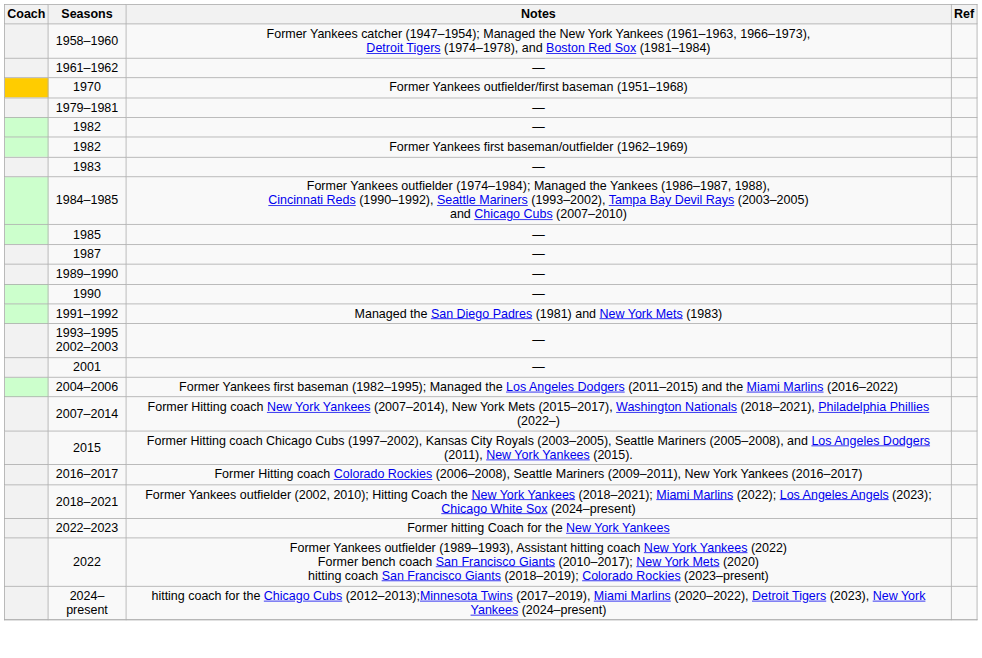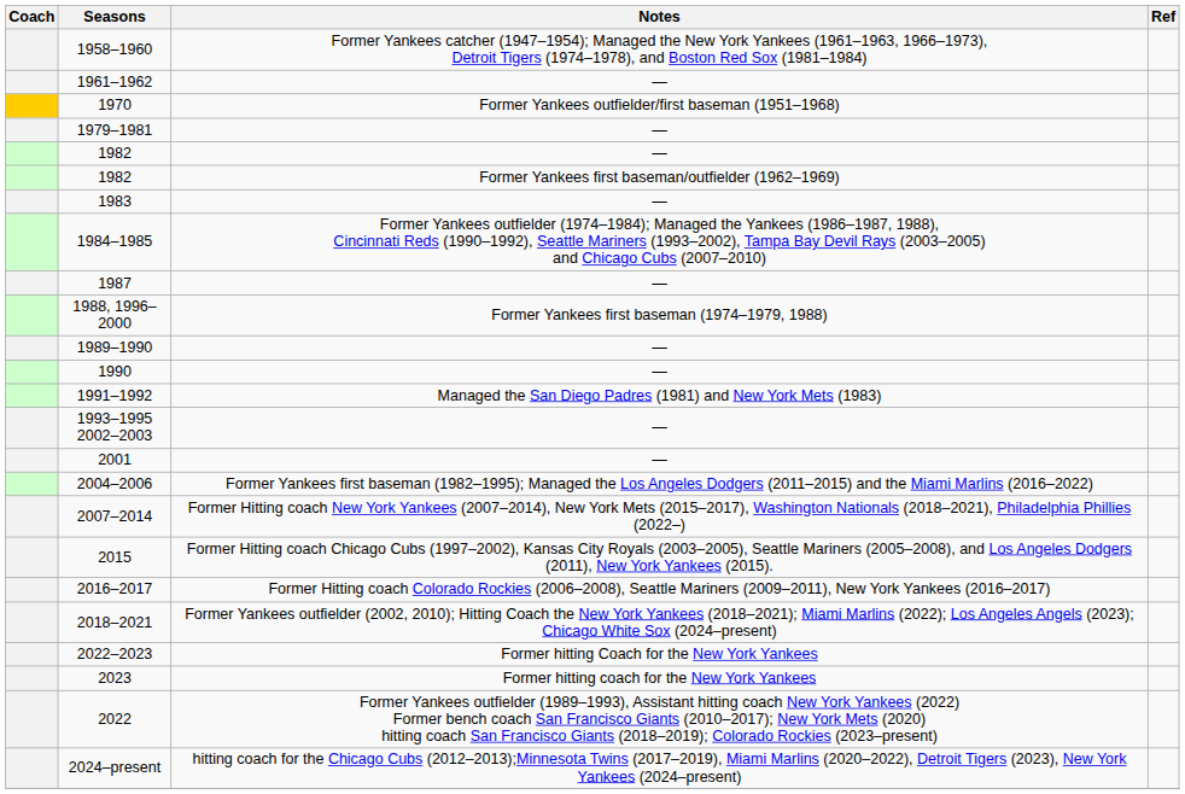 <table class="wikitable sortable plainrowheaders" style="text-align:center;">
 <tr>
 <th scope="col">Coach</th>
 <th scope="col">Seasons</th>
 <th scope="col" class="unsortable">Notes</th>
 <th scope="col" class="unsortable">Ref</th>
 </tr>
 <tr>
 <th scope="row"></th>
 <td>1958–1960</td>
 <td>Former Yankees catcher (1947–1954); Managed the New York Yankees (1961–1963, 1966–1973),<br><a href='#'>Detroit Tigers</a> (1974–1978), and <a href='#'>Boston Red Sox</a> (1981–1984)</td>
 <td></td>
 </tr>
 <tr>
 <th scope="row"></th>
 <td>1961–1962</td>
 <td>—</td>
 <td></td>
 </tr>
 <tr>
 <th scope="row" style="background-color:#ffcc00"></th>
 <td>1970</td>
 <td>Former Yankees outfielder/first baseman (1951–1968)</td>
 <td></td>
 </tr>
 <tr>
 <th scope="row"></th>
 <td>1979–1981</td>
 <td>—</td>
 <td></td>
 </tr>
 <tr>
 <th scope="row" style="background-color:#ccffcc"></th>
 <td>1982</td>
 <td>—</td>
 <td></td>
 </tr>
 <tr>
 <th scope="row" style="background-color:#ccffcc"></th>
 <td>1982</td>
 <td>Former Yankees first baseman/outfielder (1962–1969)</td>
 <td></td>
 </tr>
 <tr>
 <th scope="row"></th>
 <td>1983</td>
 <td>—</td>
 <td></td>
 </tr>
 <tr>
 <th scope="row" style="background-color:#ccffcc"></th>
 <td>1984–1985</td>
 <td>Former Yankees outfielder (1974–1984); Managed the Yankees (1986–1987, 1988),<br><a href='#'>Cincinnati Reds</a> (1990–1992), <a href='#'>Seattle Mariners</a> (1993–2002), <a href='#'>Tampa Bay Devil Rays</a> (2003–2005)<br>and <a href='#'>Chicago Cubs</a> (2007–2010)</td>
 <td></td>
 </tr>
 <tr>
-<th scope="row" style="background-color:#ccffcc"></th>
-<td>1985</td>
+<th scope="row"></th>
+<td>1987</td>
 <td>—</td>
 <td></td>
 </tr>
 <tr>
-<th scope="row"></th>
-<td>1987</td>
-<td>—</td>
+<th scope="row" style="background-color:#ccffcc"></th>
+<td>1988, 1996–2000</td>
+<td>Former Yankees first baseman (1974–1979, 1988)</td>
 <td></td>
 </tr>
 <tr>
 <th scope="row"></th>
 <td>1989–1990</td>
 <td>—</td>
 <td></td>
 </tr>
 <tr>
 <th scope="row" style="background-color:#ccffcc"></th>
 <td>1990</td>
 <td>—</td>
 <td></td>
 </tr>
 <tr>
 <th scope="row" style="background-color:#ccffcc"></th>
 <td>1991–1992</td>
 <td>Managed the <a href='#'>San Diego Padres</a> (1981) and <a href='#'>New York Mets</a> (1983)</td>
 <td></td>
 </tr>
 <tr>
 <th scope="row"></th>
 <td>1993–1995<br>2002–2003</td>
 <td>—</td>
 <td></td>
 </tr>
 <tr>
 <th scope="row"></th>
 <td>2001</td>
 <td>—</td>
 <td></td>
 </tr>
 <tr>
 <th scope="row" style="background-color:#ccffcc"></th>
 <td>2004–2006</td>
 <td>Former Yankees first baseman (1982–1995); Managed the <a href='#'>Los Angeles Dodgers</a> (2011–2015) and the <a href='#'>Miami Marlins</a> (2016–2022)</td>
 <td></td>
 </tr>
 <tr>
 <th scope="row"></th>
 <td>2007–2014</td>
 <td>Former Hitting coach <a href='#'>New York Yankees</a> (2007–2014), New York Mets (2015–2017), <a href='#'>Washington Nationals</a> (2018–2021), <a href='#'>Philadelphia Phillies</a> (2022–)</td>
 <td></td>
 </tr>
 <tr>
 <th scope="row"></th>
 <td>2015</td>
 <td>Former Hitting coach Chicago Cubs (1997–2002), Kansas City Royals (2003–2005), Seattle Mariners (2005–2008), and <a href='#'>Los Angeles Dodgers</a> (2011), <a href='#'>New York Yankees</a> (2015).</td>
 <td></td>
 </tr>
 <tr>
 <th scope="row"></th>
 <td>2016–2017</td>
 <td>Former Hitting coach <a href='#'>Colorado Rockies</a> (2006–2008), Seattle Mariners (2009–2011), New York Yankees (2016–2017)</td>
 <td></td>
 </tr>
 <tr>
 <th scope="row"></th>
 <td>2018–2021</td>
 <td>Former Yankees outfielder (2002, 2010); Hitting Coach the <a href='#'>New York Yankees</a> (2018–2021); <a href='#'>Miami Marlins</a> (2022); <a href='#'>Los Angeles Angels</a> (2023); <a href='#'>Chicago White Sox</a> (2024–present)</td>
 <td></td>
 </tr>
 <tr>
 <th scope="row"></th>
 <td>2022–2023</td>
 <td>Former hitting Coach for the <a href='#'>New York Yankees</a></td>
 <td></td>
 </tr>
 <tr>
 <th scope="row"></th>
+<td>2023</td>
+<td>Former hitting coach for the <a href='#'>New York Yankees</a></td>
+<td></td>
+</tr>
+<tr>
+<th scope="row"></th>
 <td>2022</td>
 <td>Former Yankees outfielder (1989–1993), Assistant hitting coach <a href='#'>New York Yankees</a> (2022)<br>Former bench coach <a href='#'>San Francisco Giants</a> (2010–2017); <a href='#'>New York Mets</a> (2020)<br>hitting coach <a href='#'>San Francisco Giants</a> (2018–2019); <a href='#'>Colorado Rockies</a> (2023–present)</td>
 <td></td>
 </tr>
 <tr>
 <th scope="row"></th>
 <td>2024–present</td>
 <td>hitting coach for the <a href='#'>Chicago Cubs</a> (2012–2013);<a href='#'>Minnesota Twins</a> (2017–2019), <a href='#'>Miami Marlins</a> (2020–2022), <a href='#'>Detroit Tigers</a> (2023), <a href='#'>New York Yankees</a> (2024–present)</td>
 <td></td>
 </tr>
 <tr>
 </tr>
 </table>
